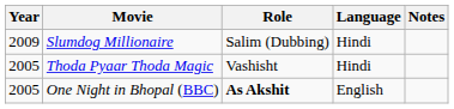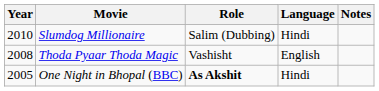 <table class="wikitable">
 <tr>
 <th>Year</th>
 <th>Movie</th>
 <th>Role</th>
 <th>Language</th>
 <th>Notes</th>
 </tr>
 <tr>
-<td>2009</td>
+<td>2010</td>
 <td><em><a href='#'>Slumdog Millionaire</a></em></td>
 <td>Salim (Dubbing)</td>
 <td>Hindi</td>
 <td></td>
 </tr>
 <tr>
-<td>2005</td>
+<td>2008</td>
 <td><em><a href='#'>Thoda Pyaar Thoda Magic</a></em></td>
 <td>Vashisht</td>
-<td>Hindi</td>
+<td>English</td>
 <td></td>
 </tr>
 <tr>
 <td>2005</td>
 <td><em>One Night in Bhopal</em> (<a href='#'>BBC</a>)</td>
 <td><strong>As Akshit</strong></td>
-<td>English</td>
+<td>Hindi</td>
 <td></td>
 </tr>
 </table>
